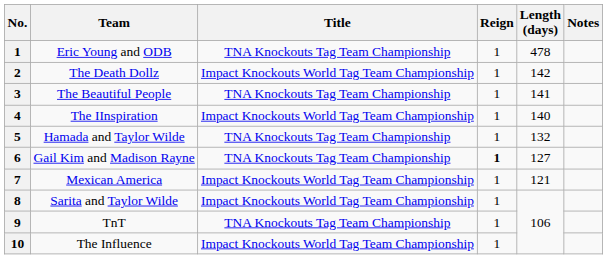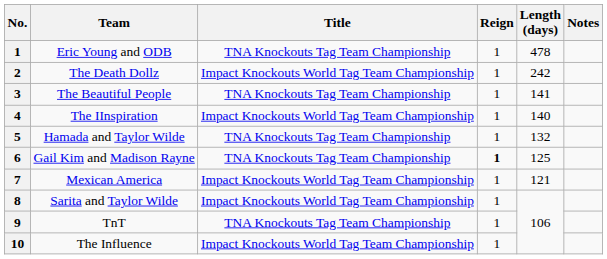 <table class="wikitable sortable" style="text-align: center">
 <tr>
 <th>No.</th>
 <th>Team</th>
 <th>Title</th>
 <th>Reign</th>
 <th>Length<br>(days)</th>
 <th>Notes</th>
 </tr>
 <tr>
 <th>1</th>
 <td><a href='#'>Eric Young</a> and <a href='#'>ODB</a></td>
 <td><a href='#'>TNA Knockouts Tag Team Championship</a></td>
 <td>1</td>
 <td>478</td>
 <td></td>
 </tr>
 <tr>
 <th>2</th>
 <td><a href='#'>The Death Dollz</a><br></td>
 <td><a href='#'>Impact Knockouts World Tag Team Championship</a></td>
 <td>1</td>
-<td>142</td>
+<td>242</td>
 <td></td>
 </tr>
 <tr>
 <th>3</th>
 <td><a href='#'>The Beautiful People</a><br></td>
 <td><a href='#'>TNA Knockouts Tag Team Championship</a></td>
 <td>1</td>
 <td>141</td>
 <td></td>
 </tr>
 <tr>
 <th>4</th>
 <td><a href='#'>The IInspiration</a><br></td>
 <td><a href='#'>Impact Knockouts World Tag Team Championship</a></td>
 <td>1</td>
 <td>140</td>
 <td></td>
 </tr>
 <tr>
 <th>5</th>
 <td><a href='#'>Hamada</a> and <a href='#'>Taylor Wilde</a></td>
 <td><a href='#'>TNA Knockouts Tag Team Championship</a></td>
 <td>1</td>
 <td>132</td>
 <td></td>
 </tr>
 <tr>
 <th>6</th>
 <td><a href='#'>Gail Kim</a> and <a href='#'>Madison Rayne</a></td>
 <td><a href='#'>TNA Knockouts Tag Team Championship</a></td>
 <td><strong>1</strong></td>
-<td>127</td>
+<td>125</td>
 <td></td>
 </tr>
 <tr>
 <th>7</th>
 <td><a href='#'>Mexican America</a><br></td>
 <td><a href='#'>Impact Knockouts World Tag Team Championship</a></td>
 <td>1</td>
 <td>121</td>
 <td></td>
 </tr>
 <tr>
 <th>8</th>
 <td><a href='#'>Sarita</a> and <a href='#'>Taylor Wilde</a></td>
 <td><a href='#'>Impact Knockouts World Tag Team Championship</a></td>
 <td>1</td>
 <td rowspan=3>106</td>
 <td></td>
 </tr>
 <tr>
 <th>9</th>
 <td>TnT<br></td>
 <td><a href='#'>TNA Knockouts Tag Team Championship</a></td>
 <td>1</td>
 <td></td>
 </tr>
 <tr>
 <th>10</th>
 <td>The Influence<br></td>
 <td><a href='#'>Impact Knockouts World Tag Team Championship</a></td>
 <td>1</td>
 <td></td>
 </tr>
 </table>
